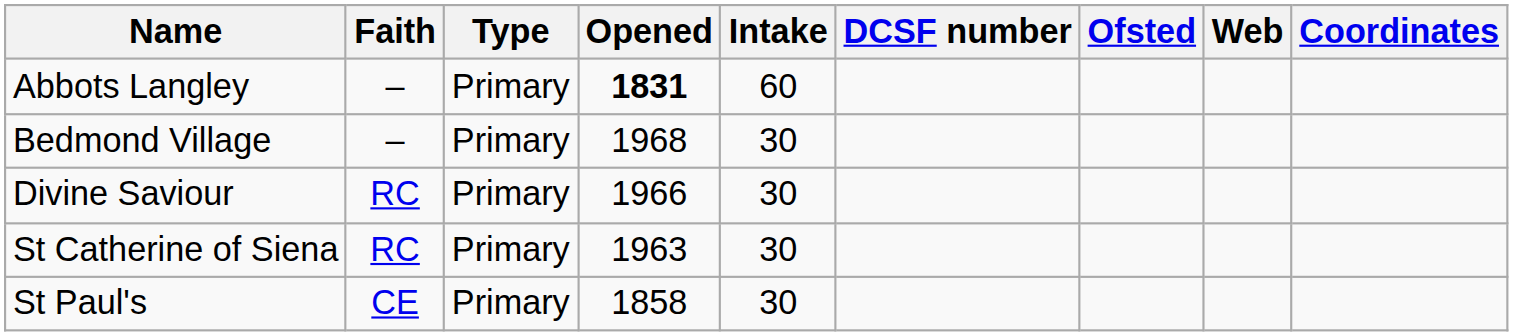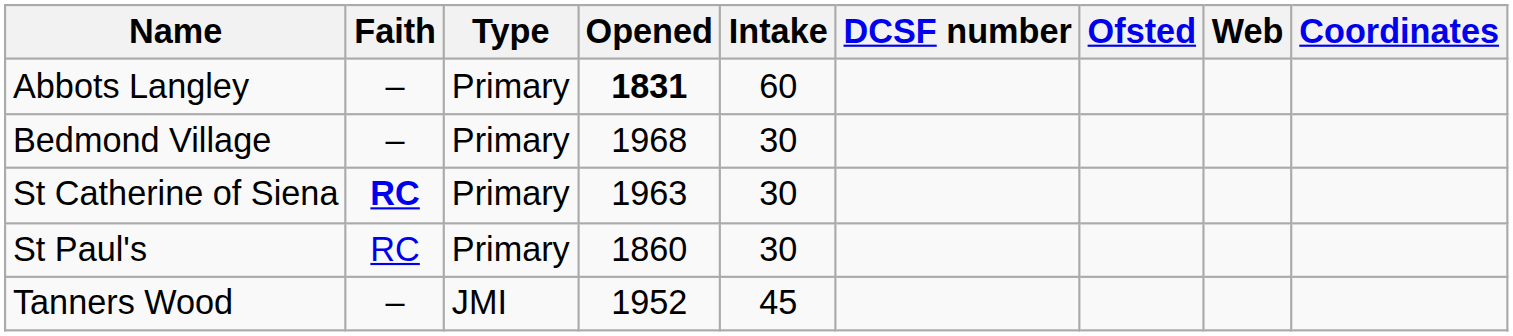 <table class="wikitable" style="text-align:center">
 <tr>
 <th>Name</th>
 <th>Faith</th>
 <th>Type</th>
 <th>Opened</th>
 <th>Intake</th>
 <th><a href='#'>DCSF</a> number</th>
 <th><a href='#'>Ofsted</a></th>
 <th>Web</th>
 <th><a href='#'>Coordinates</a></th>
 </tr>
 <tr>
 <td align="left">Abbots Langley</td>
 <td>–</td>
 <td align="left">Primary</td>
 <td><strong>1831</strong></td>
 <td>60</td>
 <td></td>
 <td></td>
 <td></td>
 <td></td>
 </tr>
 <tr>
 <td align="left">Bedmond Village</td>
 <td>–</td>
 <td align="left">Primary</td>
 <td>1968</td>
 <td>30</td>
 <td></td>
 <td></td>
 <td></td>
 <td></td>
 </tr>
 <tr>
-<td align="left">Divine Saviour</td>
-<td><a href='#'>RC</a></td>
-<td align="left">Primary</td>
-<td>1966</td>
-<td>30</td>
-<td></td>
-<td></td>
-<td></td>
-<td></td>
-</tr>
-<tr>
 <td align="left">St Catherine of Siena</td>
-<td><a href='#'>RC</a></td>
+<td><strong><a href='#'>RC</a></strong></td>
 <td align="left">Primary</td>
 <td>1963</td>
 <td>30</td>
 <td></td>
 <td></td>
 <td></td>
 <td></td>
 </tr>
 <tr>
 <td align="left">St Paul's</td>
-<td><a href='#'>CE</a></td>
+<td><a href='#'>RC</a></td>
 <td align="left">Primary</td>
-<td>1858</td>
+<td>1860</td>
 <td>30</td>
 <td></td>
 <td></td>
 <td></td>
 <td></td>
 </tr>
+<tr>
+<td align="left">Tanners Wood</td>
+<td>–</td>
+<td align="left">JMI</td>
+<td>1952</td>
+<td>45</td>
+<td></td>
+<td></td>
+<td></td>
+<td></td>
+</tr>
 </table>
